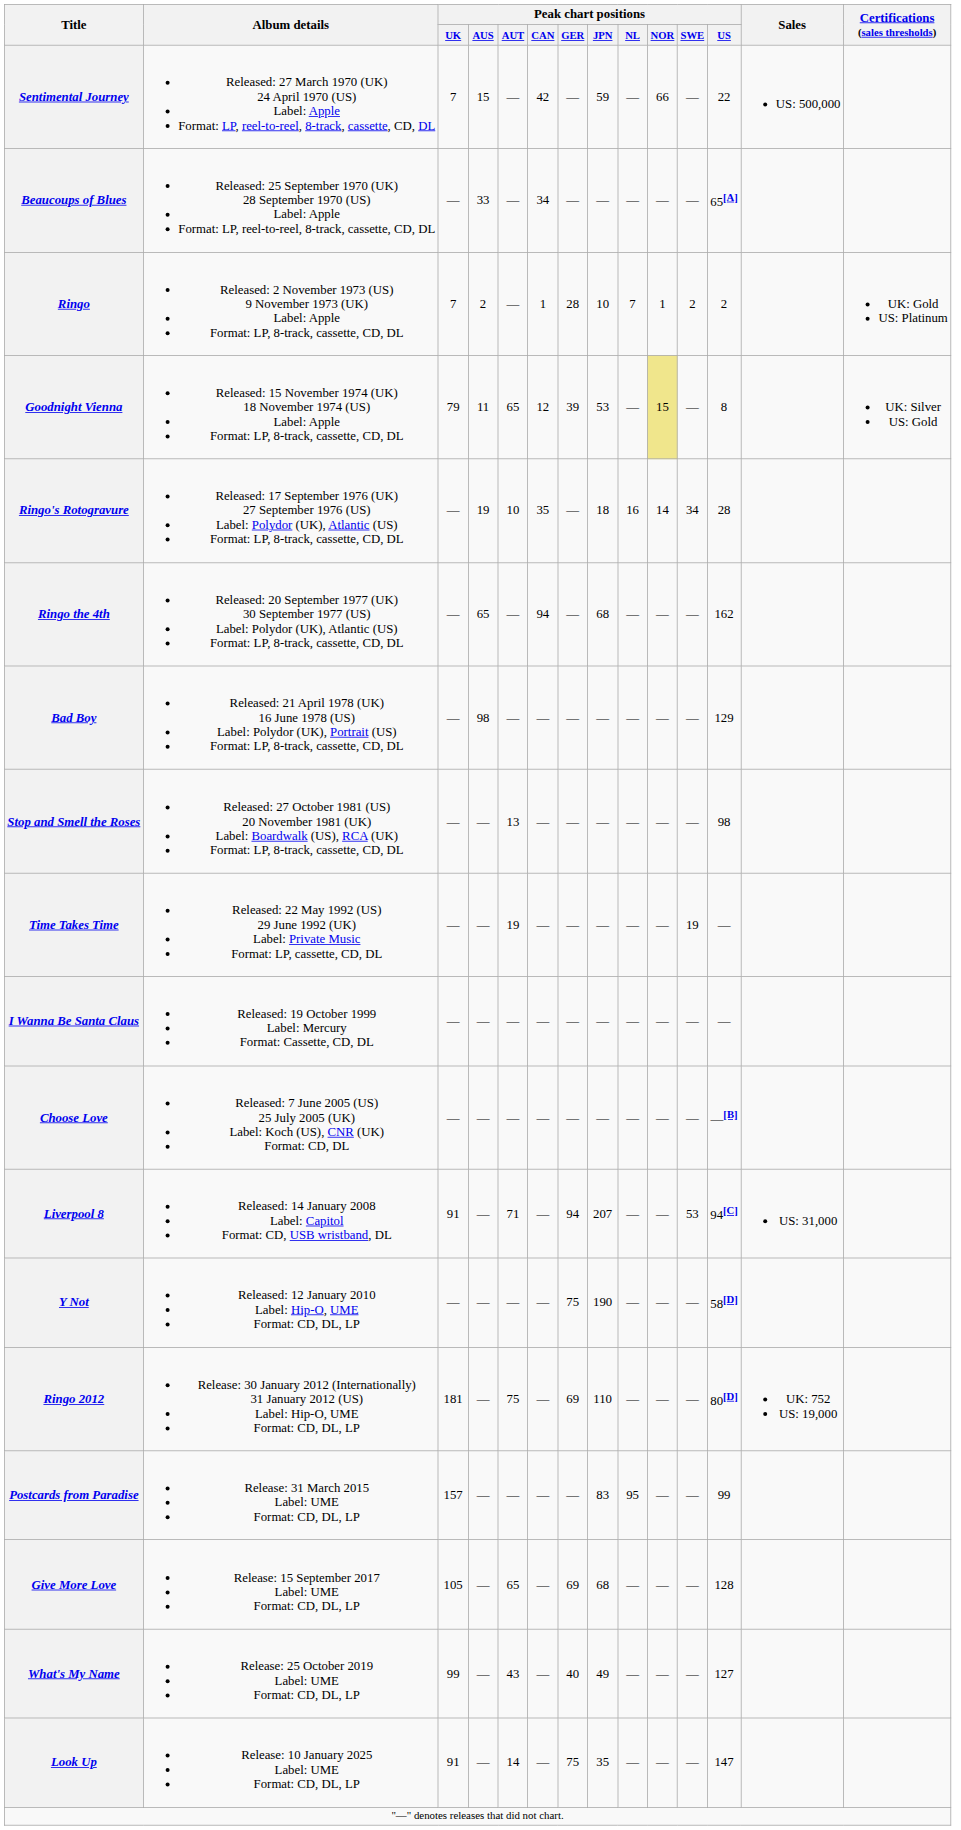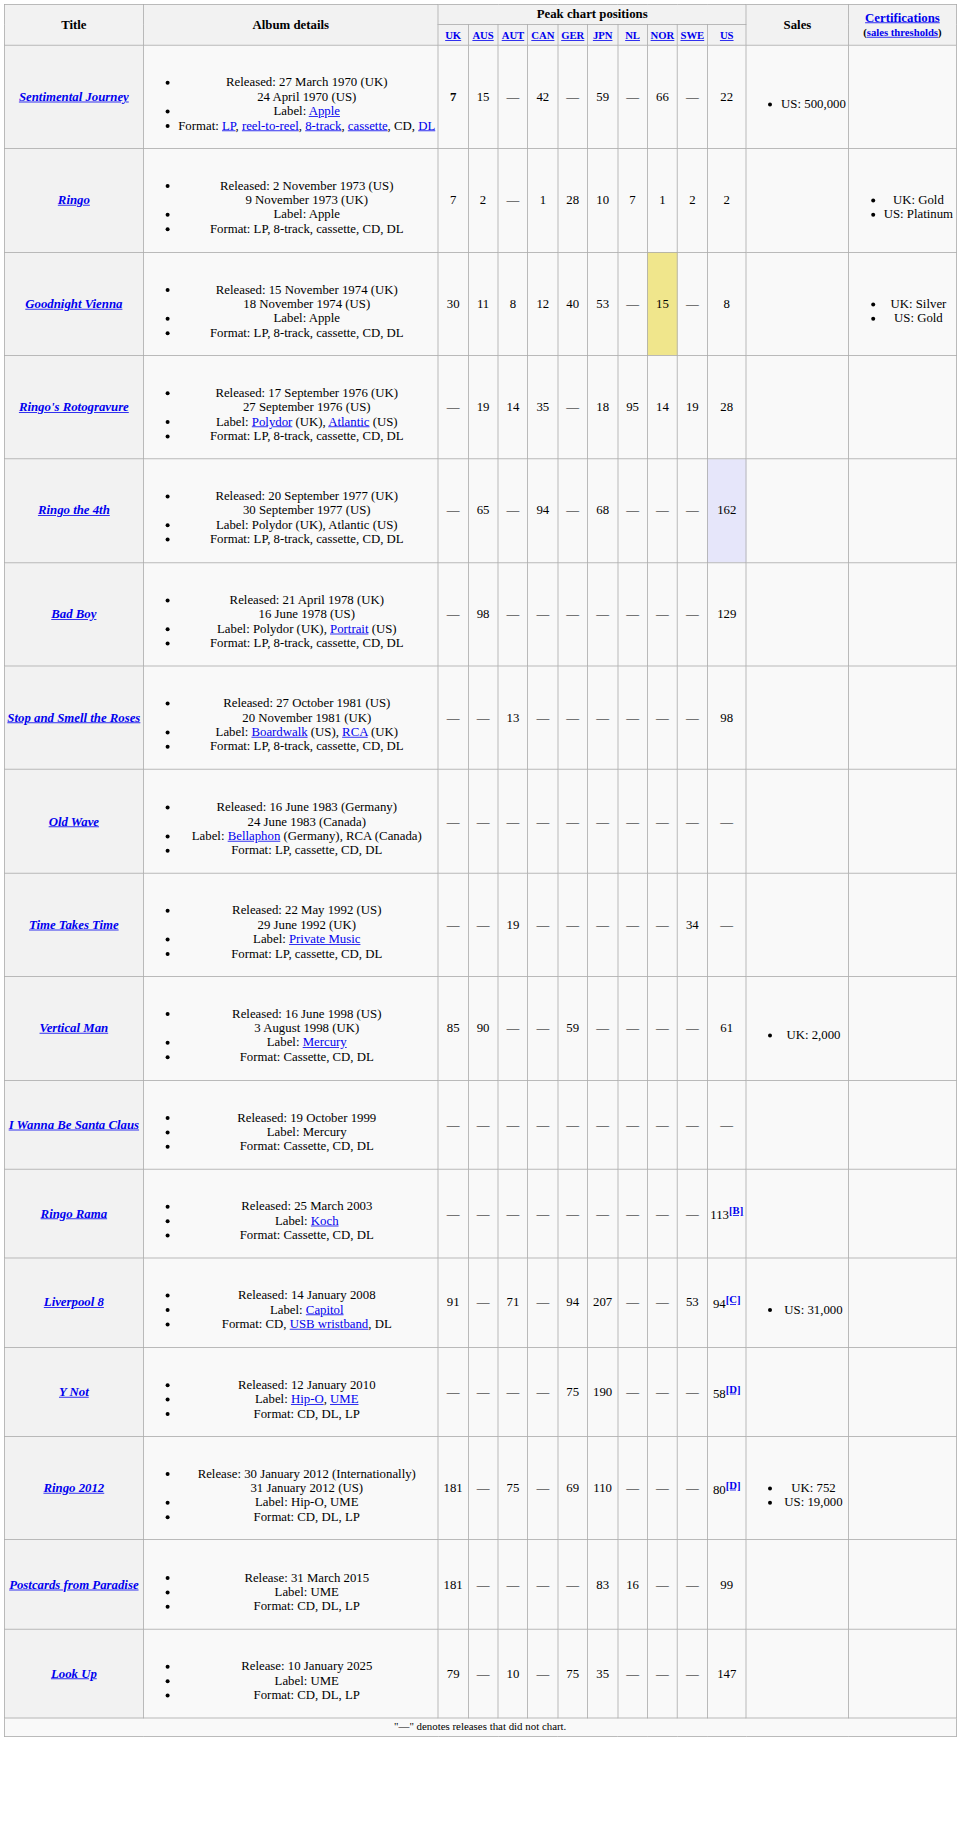 <table class="wikitable plainrowheaders" style="text-align:center;">
 <tr>
 <th scope="col" rowspan="2">Title</th>
 <th scope="col" rowspan="2">Album details</th>
 <th scope="col" colspan="10">Peak chart positions</th>
 <th scope="col" rowspan="2">Sales</th>
 <th scope="col" rowspan="2"><a href='#'>Certifications</a><br><small>(<a href='#'>sales thresholds</a>)</small></th>
 </tr>
 <tr>
 <th style="width:30px;"><small><a href='#'>UK</a></small><br></th>
 <th style="width:30px;"><small><a href='#'>AUS</a></small><br></th>
 <th style="width:30px;"><small><a href='#'>AUT</a></small><br></th>
 <th style="width:30px;"><small><a href='#'>CAN</a><br></small></th>
 <th style="width:30px;"><small><a href='#'>GER</a></small><br></th>
 <th style="width:30px;"><small><a href='#'>JPN</a></small><br></th>
 <th style="width:30px;"><small><a href='#'>NL</a><br></small></th>
 <th style="width:30px;"><small><a href='#'>NOR</a></small><br></th>
 <th style="width:30px;"><small><a href='#'>SWE</a></small><br></th>
 <th style="width:30px;"><small><a href='#'>US</a></small><br></th>
 </tr>
 <tr>
 <th scope="row"><em><a href='#'>Sentimental Journey</a></em></th>
 <td><br><ul><li>Released: 27 March 1970 (UK)<br>24 April 1970 (US)</li><li>Label: <a href='#'>Apple</a></li><li>Format: <a href='#'>LP</a>, <a href='#'>reel-to-reel</a>, <a href='#'>8-track</a>, <a href='#'>cassette</a>, CD, <a href='#'>DL</a></li></ul></td>
-<td style="text-align:center;">7</td>
+<td style="text-align:center;"><strong>7</strong></td>
 <td style="text-align:center;">15</td>
 <td style="text-align:center;">—</td>
 <td style="text-align:center;">42</td>
 <td style="text-align:center;">—</td>
 <td style="text-align:center;">59</td>
 <td style="text-align:center;">—</td>
 <td style="text-align:center;">66</td>
 <td style="text-align:center;">—</td>
 <td style="text-align:center;">22</td>
 <td><br><ul><li>US: 500,000</li></ul></td>
-<td></td>
-</tr>
-<tr>
-<th scope="row"><em><a href='#'>Beaucoups of Blues</a></em></th>
-<td><br><ul><li>Released: 25 September 1970 (UK)<br>28 September 1970 (US)</li><li>Label: Apple</li><li>Format: LP, reel-to-reel, 8-track, cassette, CD, DL</li></ul></td>
-<td style="text-align:center;">—</td>
-<td style="text-align:center;">33</td>
-<td style="text-align:center;">—</td>
-<td style="text-align:center;">34</td>
-<td style="text-align:center;">—</td>
-<td style="text-align:center;">—</td>
-<td style="text-align:center;">—</td>
-<td style="text-align:center;">—</td>
-<td style="text-align:center;">—</td>
-<td style="text-align:center;">65<sup><a href='#'><strong>[A]</strong></a></sup></td>
-<td></td>
 <td></td>
 </tr>
 <tr>
 <th scope="row"><em><a href='#'>Ringo</a></em></th>
 <td><br><ul><li>Released: 2 November 1973 (US)<br>9 November 1973 (UK)</li><li>Label: Apple</li><li>Format: LP, 8-track, cassette, CD, DL</li></ul></td>
 <td style="text-align:center;">7</td>
 <td style="text-align:center;">2</td>
 <td style="text-align:center;">—</td>
 <td style="text-align:center;">1</td>
 <td style="text-align:center;">28</td>
 <td style="text-align:center;">10</td>
 <td style="text-align:center;">7</td>
 <td style="text-align:center;">1</td>
 <td style="text-align:center;">2</td>
 <td style="text-align:center;">2</td>
 <td></td>
 <td><br><ul><li>UK: Gold</li><li>US: Platinum</li></ul></td>
 </tr>
 <tr>
 <th scope="row"><em><a href='#'>Goodnight Vienna</a></em></th>
 <td><br><ul><li>Released: 15 November 1974 (UK)<br>18 November 1974 (US)</li><li>Label: Apple</li><li>Format: LP, 8-track, cassette, CD, DL</li></ul></td>
-<td style="text-align:center;">79</td>
+<td style="text-align:center;">30</td>
 <td style="text-align:center;">11</td>
-<td style="text-align:center;">65</td>
+<td style="text-align:center;">8</td>
 <td style="text-align:center;">12</td>
-<td style="text-align:center;">39</td>
+<td style="text-align:center;">40</td>
 <td style="text-align:center;">53</td>
 <td style="text-align:center;">—</td>
 <td style="background: khaki; text-align:center;">15</td>
 <td style="text-align:center;">—</td>
 <td style="text-align:center;">8</td>
 <td></td>
 <td><br><ul><li>UK: Silver</li><li>US: Gold</li></ul></td>
 </tr>
 <tr>
 <th scope="row"><em><a href='#'>Ringo's Rotogravure</a></em></th>
 <td><br><ul><li>Released: 17 September 1976 (UK)<br>27 September 1976 (US)</li><li>Label: <a href='#'>Polydor</a> (UK), <a href='#'>Atlantic</a> (US)</li><li>Format: LP, 8-track, cassette, CD, DL</li></ul></td>
 <td style="text-align:center;">—</td>
 <td style="text-align:center;">19</td>
-<td style="text-align:center;">10</td>
+<td style="text-align:center;">14</td>
 <td style="text-align:center;">35</td>
 <td style="text-align:center;">—</td>
 <td style="text-align:center;">18</td>
-<td style="text-align:center;">16</td>
+<td style="text-align:center;">95</td>
 <td style="text-align:center;">14</td>
-<td style="text-align:center;">34</td>
+<td style="text-align:center;">19</td>
 <td style="text-align:center;">28</td>
 <td></td>
 <td></td>
 </tr>
 <tr>
 <th scope="row"><em><a href='#'>Ringo the 4th</a></em></th>
 <td><br><ul><li>Released: 20 September 1977 (UK)<br>30 September 1977 (US)</li><li>Label: Polydor (UK), Atlantic (US)</li><li>Format: LP, 8-track, cassette, CD, DL</li></ul></td>
 <td style="text-align:center;">—</td>
 <td style="text-align:center;">65</td>
 <td style="text-align:center;">—</td>
 <td style="text-align:center;">94</td>
 <td style="text-align:center;">—</td>
 <td style="text-align:center;">68</td>
 <td style="text-align:center;">—</td>
 <td style="text-align:center;">—</td>
 <td style="text-align:center;">—</td>
-<td style="text-align:center;">162</td>
+<td style="background: lavender; text-align:center;">162</td>
 <td></td>
 <td></td>
 </tr>
 <tr>
 <th scope="row"><em><a href='#'>Bad Boy</a></em></th>
 <td><br><ul><li>Released: 21 April 1978 (UK)<br>16 June 1978 (US)</li><li>Label: Polydor (UK), <a href='#'>Portrait</a> (US)</li><li>Format: LP, 8-track, cassette, CD, DL</li></ul></td>
 <td style="text-align:center;">—</td>
 <td style="text-align:center;">98</td>
 <td style="text-align:center;">—</td>
 <td style="text-align:center;">—</td>
 <td style="text-align:center;">—</td>
 <td style="text-align:center;">—</td>
 <td style="text-align:center;">—</td>
 <td style="text-align:center;">—</td>
 <td style="text-align:center;">—</td>
 <td style="text-align:center;">129</td>
 <td></td>
 <td></td>
 </tr>
 <tr>
 <th scope="row"><em><a href='#'>Stop and Smell the Roses</a></em></th>
 <td><br><ul><li>Released: 27 October 1981 (US)<br>20 November 1981 (UK)</li><li>Label: <a href='#'>Boardwalk</a> (US), <a href='#'>RCA</a> (UK)</li><li>Format: LP, 8-track, cassette, CD, DL</li></ul></td>
 <td style="text-align:center;">—</td>
 <td style="text-align:center;">—</td>
 <td style="text-align:center;">13</td>
 <td style="text-align:center;">—</td>
 <td style="text-align:center;">—</td>
 <td style="text-align:center;">—</td>
 <td style="text-align:center;">—</td>
 <td style="text-align:center;">—</td>
 <td style="text-align:center;">—</td>
 <td style="text-align:center;">98</td>
 <td></td>
 <td></td>
 </tr>
 <tr>
+<th scope="row"><em><a href='#'>Old Wave</a></em></th>
+<td><br><ul><li>Released: 16 June 1983 (Germany)<br>24 June 1983 (Canada)</li><li>Label: <a href='#'>Bellaphon</a> (Germany), RCA (Canada)</li><li>Format: LP, cassette, CD, DL</li></ul></td>
+<td style="text-align:center;">—</td>
+<td style="text-align:center;">—</td>
+<td style="text-align:center;">—</td>
+<td style="text-align:center;">—</td>
+<td style="text-align:center;">—</td>
+<td style="text-align:center;">—</td>
+<td style="text-align:center;">—</td>
+<td style="text-align:center;">—</td>
+<td style="text-align:center;">—</td>
+<td style="text-align:center;">—</td>
+<td></td>
+<td></td>
+</tr>
+<tr>
 <th scope="row"><em><a href='#'>Time Takes Time</a></em></th>
 <td><br><ul><li>Released: 22 May 1992 (US)<br>29 June 1992 (UK)</li><li>Label: <a href='#'>Private Music</a></li><li>Format: LP, cassette, CD, DL</li></ul></td>
 <td style="text-align:center;">—</td>
 <td style="text-align:center;">—</td>
 <td style="text-align:center;">19</td>
 <td style="text-align:center;">—</td>
 <td style="text-align:center;">—</td>
 <td style="text-align:center;">—</td>
 <td style="text-align:center;">—</td>
 <td style="text-align:center;">—</td>
-<td style="text-align:center;">19</td>
+<td style="text-align:center;">34</td>
 <td style="text-align:center;">—</td>
 <td></td>
+<td></td>
+</tr>
+<tr>
+<th scope="row"><em><a href='#'>Vertical Man</a></em></th>
+<td><br><ul><li>Released: 16 June 1998 (US)<br>3 August 1998 (UK)</li><li>Label: <a href='#'>Mercury</a></li><li>Format: Cassette, CD, DL</li></ul></td>
+<td style="text-align:center;">85</td>
+<td style="text-align:center;">90</td>
+<td style="text-align:center;">—</td>
+<td style="text-align:center;">—</td>
+<td style="text-align:center;">59</td>
+<td style="text-align:center;">—</td>
+<td style="text-align:center;">—</td>
+<td style="text-align:center;">—</td>
+<td style="text-align:center;">—</td>
+<td style="text-align:center;">61</td>
+<td><br><ul><li>UK: 2,000</li></ul></td>
 <td></td>
 </tr>
 <tr>
 <th scope="row"><em><a href='#'>I Wanna Be Santa Claus</a></em></th>
 <td><br><ul><li>Released: 19 October 1999</li><li>Label: Mercury</li><li>Format: Cassette, CD, DL</li></ul></td>
 <td style="text-align:center;">—</td>
 <td style="text-align:center;">—</td>
 <td style="text-align:center;">—</td>
 <td style="text-align:center;">—</td>
 <td style="text-align:center;">—</td>
 <td style="text-align:center;">—</td>
 <td style="text-align:center;">—</td>
 <td style="text-align:center;">—</td>
 <td style="text-align:center;">—</td>
 <td style="text-align:center;">—</td>
 <td></td>
 <td></td>
 </tr>
 <tr>
-<th scope="row"><em><a href='#'>Choose Love</a></em></th>
-<td><br><ul><li>Released: 7 June 2005 (US)<br>25 July 2005 (UK)</li><li>Label: Koch (US), <a href='#'>CNR</a> (UK)</li><li>Format: CD, DL</li></ul></td>
+<th scope="row"><em><a href='#'>Ringo Rama</a></em></th>
+<td><br><ul><li>Released: 25 March 2003</li><li>Label: <a href='#'>Koch</a></li><li>Format: Cassette, CD, DL</li></ul></td>
 <td style="text-align:center;">—</td>
 <td style="text-align:center;">—</td>
 <td style="text-align:center;">—</td>
 <td style="text-align:center;">—</td>
 <td style="text-align:center;">—</td>
 <td style="text-align:center;">—</td>
 <td style="text-align:center;">—</td>
 <td style="text-align:center;">—</td>
 <td style="text-align:center;">—</td>
-<td style="text-align:center;">—<sup><a href='#'><strong>[B]</strong></a></sup></td>
+<td style="text-align:center;">113<sup><a href='#'><strong>[B]</strong></a></sup></td>
 <td></td>
 <td></td>
 </tr>
 <tr>
 <th scope="row"><em><a href='#'>Liverpool 8</a></em></th>
 <td><br><ul><li>Released: 14 January 2008</li><li>Label: <a href='#'>Capitol</a></li><li>Format: CD, <a href='#'>USB wristband</a>, DL</li></ul></td>
 <td style="text-align:center;">91</td>
 <td style="text-align:center;">—</td>
 <td style="text-align:center;">71</td>
 <td style="text-align:center;">—</td>
 <td style="text-align:center;">94</td>
 <td style="text-align:center;">207</td>
 <td style="text-align:center;">—</td>
 <td style="text-align:center;">—</td>
 <td style="text-align:center;">53</td>
 <td style="text-align:center;">94<sup><a href='#'><strong>[C]</strong></a></sup></td>
 <td><br><ul><li>US: 31,000</li></ul></td>
 <td></td>
 </tr>
 <tr>
 <th scope="row"><em><a href='#'>Y Not</a></em></th>
 <td><br><ul><li>Released: 12 January 2010</li><li>Label: <a href='#'>Hip-O</a>, <a href='#'>UME</a></li><li>Format: CD, DL, LP</li></ul></td>
 <td style="text-align:center;">—</td>
 <td style="text-align:center;">—</td>
 <td style="text-align:center;">—</td>
 <td style="text-align:center;">—</td>
 <td style="text-align:center;">75</td>
 <td style="text-align:center;">190</td>
 <td style="text-align:center;">—</td>
 <td style="text-align:center;">—</td>
 <td style="text-align:center;">—</td>
 <td style="text-align:center;">58<sup><a href='#'><strong>[D]</strong></a></sup></td>
 <td></td>
 <td></td>
 </tr>
 <tr>
 <th scope="row"><em><a href='#'>Ringo 2012</a></em></th>
 <td><br><ul><li>Release: 30 January 2012 (Internationally)<br>31 January 2012 (US)</li><li>Label:  Hip-O, UME</li><li>Format: CD, DL, LP</li></ul></td>
 <td style="text-align:center;">181</td>
 <td style="text-align:center;">—</td>
 <td style="text-align:center;">75</td>
 <td style="text-align:center;">—</td>
 <td style="text-align:center;">69</td>
 <td style="text-align:center;">110</td>
 <td style="text-align:center;">—</td>
 <td style="text-align:center;">—</td>
 <td style="text-align:center;">—</td>
 <td style="text-align:center;">80<sup><a href='#'><strong>[D]</strong></a></sup></td>
 <td><br><ul><li>UK: 752</li><li>US: 19,000</li></ul></td>
 <td></td>
 </tr>
 <tr>
 <th scope="row"><em><a href='#'>Postcards from Paradise</a></em></th>
 <td><br><ul><li>Release: 31 March 2015</li><li>Label: UME</li><li>Format: CD, DL, LP</li></ul></td>
-<td style="text-align:center;">157</td>
+<td style="text-align:center;">181</td>
 <td style="text-align:center;">—</td>
 <td style="text-align:center;">—</td>
 <td style="text-align:center;">—</td>
 <td style="text-align:center;">—</td>
 <td style="text-align:center;">83</td>
-<td style="text-align:center;">95</td>
+<td style="text-align:center;">16</td>
 <td style="text-align:center;">—</td>
 <td style="text-align:center;">—</td>
 <td style="text-align:center;">99</td>
 <td></td>
 <td></td>
 </tr>
 <tr>
-<th scope="row"><em><a href='#'>Give More Love</a></em></th>
-<td><br><ul><li>Release: 15 September 2017</li><li>Label: UME</li><li>Format: CD, DL, LP</li></ul></td>
-<td style="text-align:center;">105</td>
-<td style="text-align:center;">—</td>
-<td style="text-align:center;">65</td>
-<td style="text-align:center;">—</td>
-<td style="text-align:center;">69</td>
-<td style="text-align:center;">68</td>
-<td style="text-align:center;">—</td>
-<td style="text-align:center;">—</td>
-<td style="text-align:center;">—</td>
-<td style="text-align:center;">128</td>
-<td></td>
-<td></td>
-</tr>
-<tr>
-<th scope="row"><em><a href='#'>What's My Name</a></em></th>
-<td><br><ul><li>Release: 25 October 2019</li><li>Label: UME</li><li>Format: CD, DL, LP</li></ul></td>
-<td style="text-align:center;">99</td>
-<td style="text-align:center;">—</td>
-<td style="text-align:center;">43</td>
-<td style="text-align:center;">—</td>
-<td style="text-align:center;">40</td>
-<td style="text-align:center;">49</td>
-<td style="text-align:center;">—</td>
-<td style="text-align:center;">—</td>
-<td style="text-align:center;">—</td>
-<td style="text-align:center;">127</td>
-<td></td>
-<td></td>
-</tr>
-<tr>
 <th scope="row"><em><a href='#'>Look Up</a></em></th>
 <td><br><ul><li>Release: 10 January 2025</li><li>Label: UME</li><li>Format: CD, DL, LP</li></ul></td>
-<td style="text-align:center;">91</td>
+<td style="text-align:center;">79</td>
 <td style="text-align:center;">—</td>
-<td style="text-align:center;">14</td>
+<td style="text-align:center;">10</td>
 <td style="text-align:center;">—</td>
 <td style="text-align:center;">75</td>
 <td style="text-align:center;">35</td>
 <td style="text-align:center;">—</td>
 <td style="text-align:center;">—</td>
 <td style="text-align:center;">—</td>
 <td style="text-align:center;">147</td>
 <td></td>
 <td></td>
 </tr>
 <tr>
 <td colspan="14" style="text-align:center; font-size:85%">"—" denotes releases that did not chart.</td>
 </tr>
 </table>
